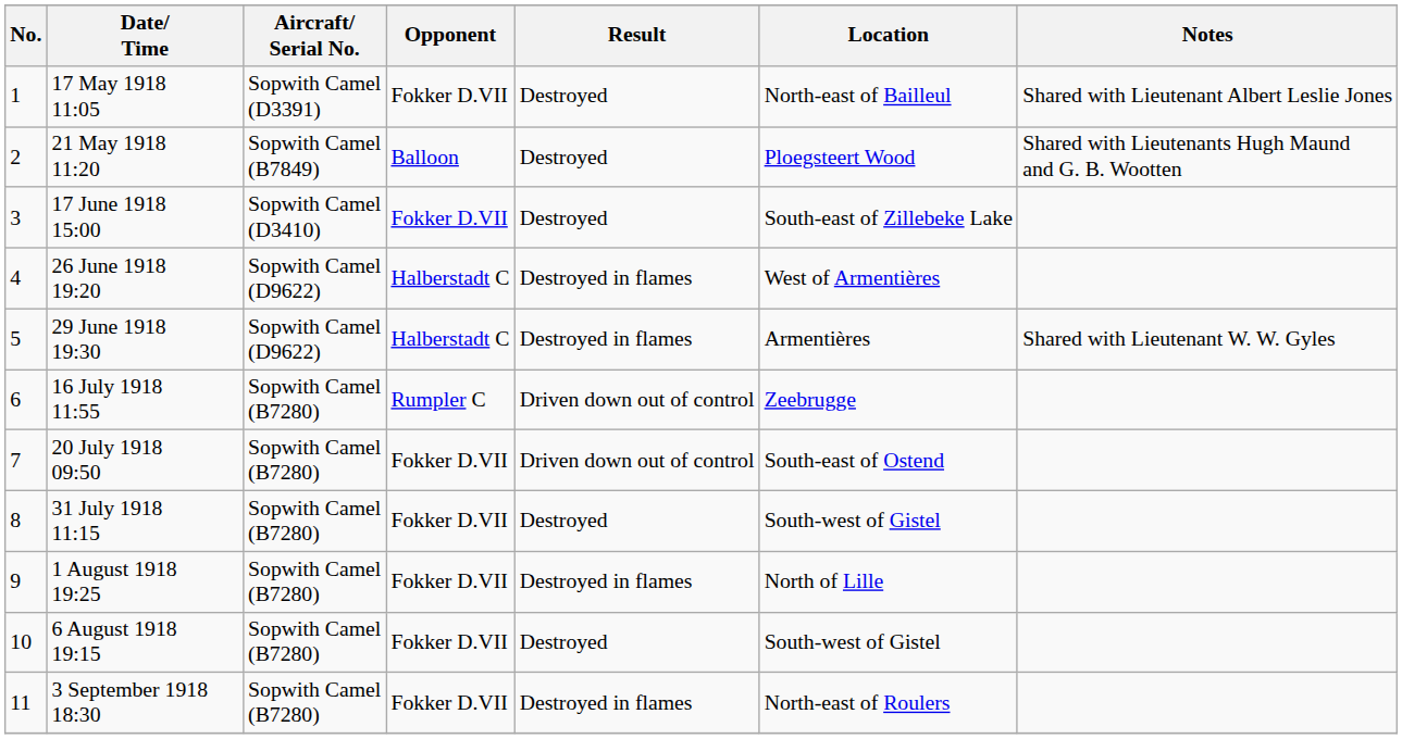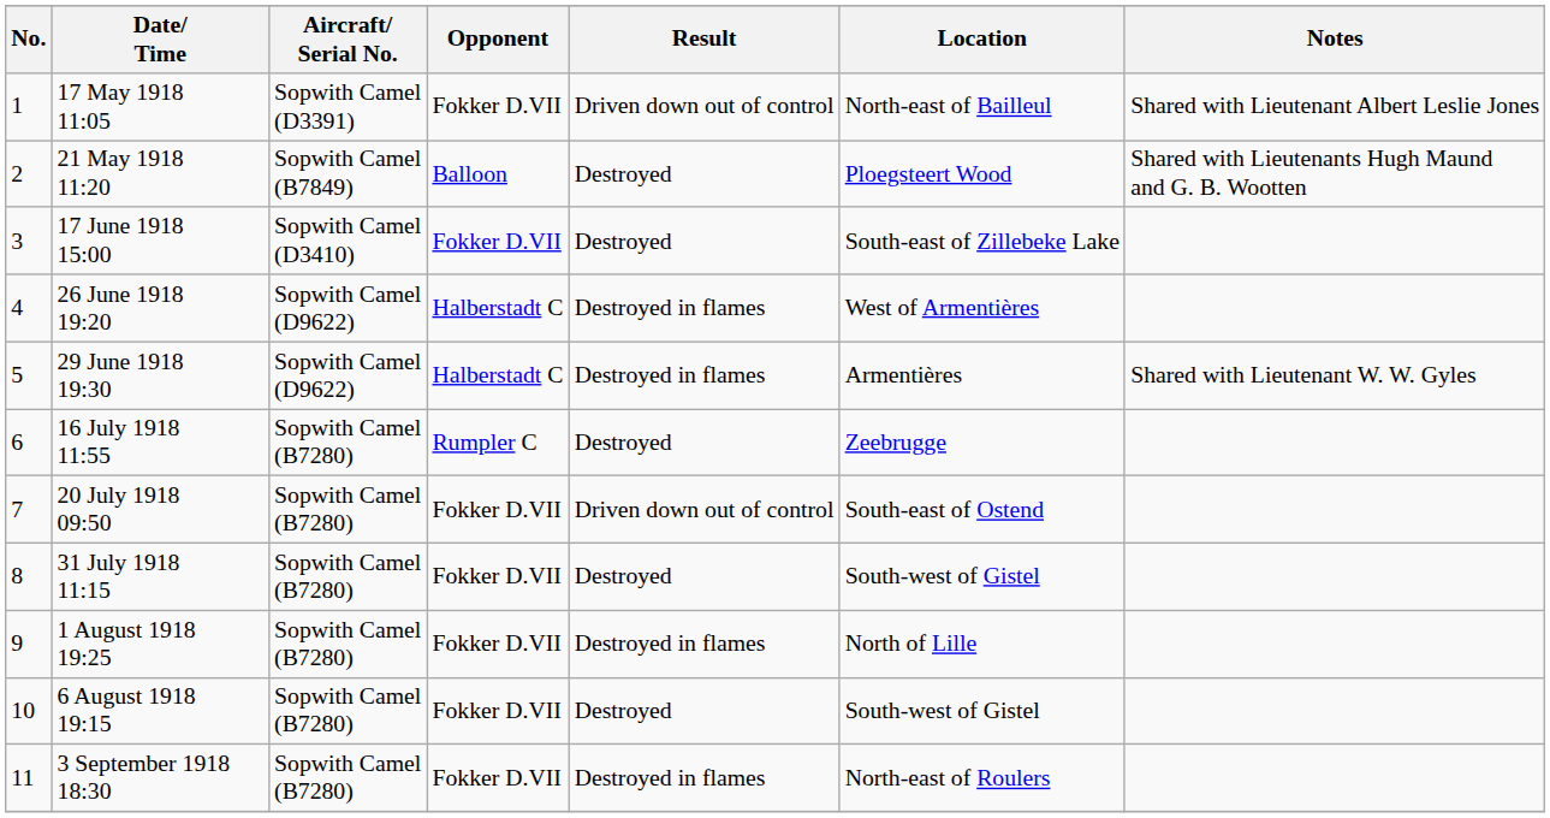 <table class="wikitable" style="font-size:90%;">
 <tr>
 </tr>
 <tr>
 <th>No.</th>
 <th width="125">Date/<br>Time</th>
 <th>Aircraft/<br>Serial No.</th>
 <th>Opponent</th>
 <th>Result</th>
 <th>Location</th>
 <th>Notes</th>
 </tr>
 <tr>
 <td>1</td>
 <td>17 May 1918<br>11:05</td>
 <td>Sopwith Camel<br>(D3391)</td>
 <td>Fokker D.VII</td>
-<td>Destroyed</td>
+<td>Driven down out of control</td>
 <td>North-east of <a href='#'>Bailleul</a></td>
 <td>Shared with Lieutenant Albert Leslie Jones</td>
 </tr>
 <tr>
 <td>2</td>
 <td>21 May 1918<br>11:20</td>
 <td>Sopwith Camel<br>(B7849)</td>
 <td><a href='#'>Balloon</a></td>
 <td>Destroyed</td>
 <td><a href='#'>Ploegsteert Wood</a></td>
 <td>Shared with Lieutenants Hugh Maund<br>and G. B. Wootten</td>
 </tr>
 <tr>
 <td>3</td>
 <td>17 June 1918<br>15:00</td>
 <td>Sopwith Camel<br>(D3410)</td>
 <td><a href='#'>Fokker D.VII</a></td>
 <td>Destroyed</td>
 <td>South-east of <a href='#'>Zillebeke</a> Lake</td>
 <td></td>
 </tr>
 <tr>
 <td>4</td>
 <td>26 June 1918<br>19:20</td>
 <td>Sopwith Camel<br>(D9622)</td>
 <td><a href='#'>Halberstadt</a> C</td>
 <td>Destroyed in flames</td>
 <td>West of <a href='#'>Armentières</a></td>
 <td></td>
 </tr>
 <tr>
 <td>5</td>
 <td>29 June 1918<br>19:30</td>
 <td>Sopwith Camel<br>(D9622)</td>
 <td><a href='#'>Halberstadt</a> C</td>
 <td>Destroyed in flames</td>
 <td>Armentières</td>
 <td>Shared with Lieutenant W. W. Gyles</td>
 </tr>
 <tr>
 <td>6</td>
 <td>16 July 1918<br>11:55</td>
 <td>Sopwith Camel<br>(B7280)</td>
 <td><a href='#'>Rumpler</a> C</td>
-<td>Driven down out of control</td>
+<td>Destroyed</td>
 <td><a href='#'>Zeebrugge</a></td>
 <td></td>
 </tr>
 <tr>
 <td>7</td>
 <td>20 July 1918<br>09:50</td>
 <td>Sopwith Camel<br>(B7280)</td>
 <td>Fokker D.VII</td>
 <td>Driven down out of control</td>
 <td>South-east of <a href='#'>Ostend</a></td>
 <td></td>
 </tr>
 <tr>
 <td>8</td>
 <td>31 July 1918<br>11:15</td>
 <td>Sopwith Camel<br>(B7280)</td>
 <td>Fokker D.VII</td>
 <td>Destroyed</td>
 <td>South-west of <a href='#'>Gistel</a></td>
 <td></td>
 </tr>
 <tr>
 <td>9</td>
 <td>1 August 1918<br>19:25</td>
 <td>Sopwith Camel<br>(B7280)</td>
 <td>Fokker D.VII</td>
 <td>Destroyed in flames</td>
 <td>North of <a href='#'>Lille</a></td>
 <td></td>
 </tr>
 <tr>
 <td>10</td>
 <td>6 August 1918<br>19:15</td>
 <td>Sopwith Camel<br>(B7280)</td>
 <td>Fokker D.VII</td>
 <td>Destroyed</td>
 <td>South-west of Gistel</td>
 <td></td>
 </tr>
 <tr>
 <td>11</td>
 <td>3 September 1918<br>18:30</td>
 <td>Sopwith Camel<br>(B7280)</td>
 <td>Fokker D.VII</td>
 <td>Destroyed in flames</td>
 <td>North-east of <a href='#'>Roulers</a></td>
 <td></td>
 </tr>
 <tr>
 </tr>
 </table>
